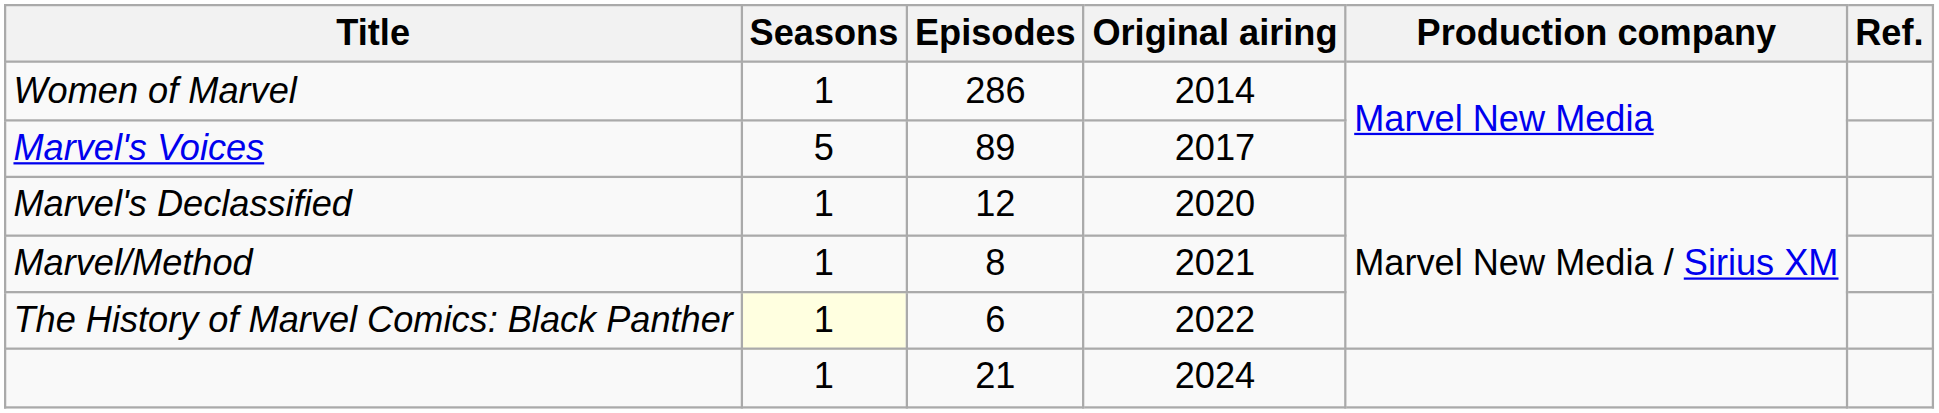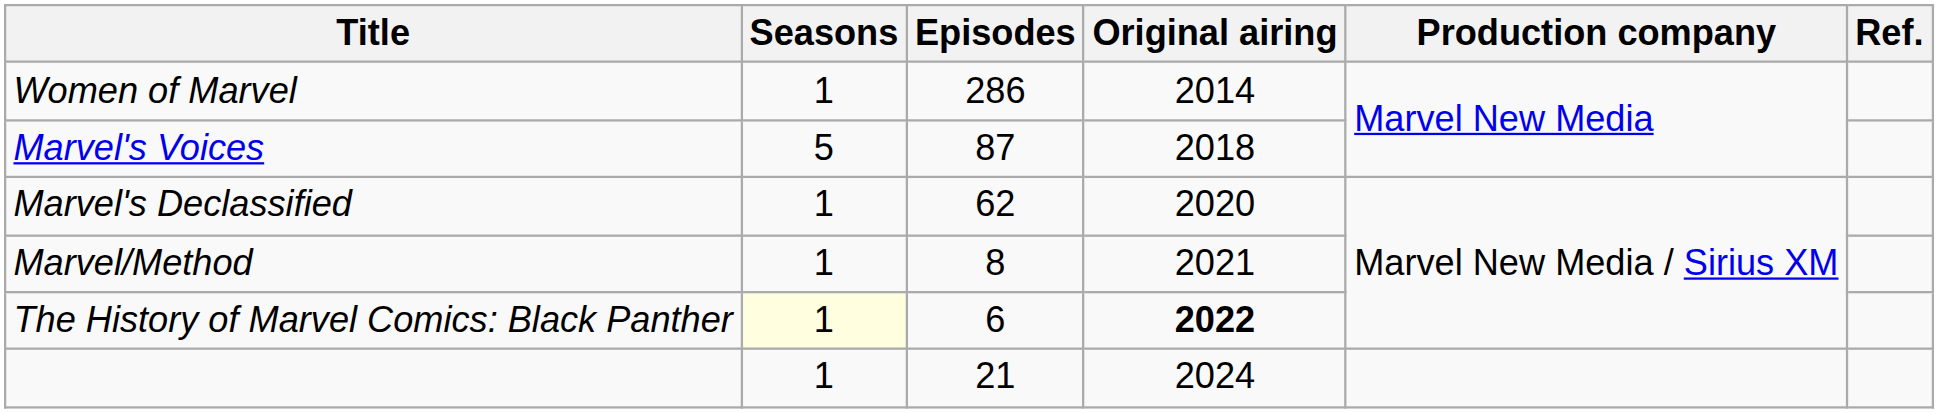 <table class="wikitable sortable plainrowheaders" style="text-align: left">
 <tr>
 <th>Title</th>
 <th>Seasons</th>
 <th>Episodes</th>
 <th>Original airing</th>
 <th>Production company</th>
 <th>Ref.</th>
 </tr>
 <tr>
 <td><em>Women of Marvel</em></td>
 <td align="center">1</td>
 <td align="center">286</td>
 <td align="center">2014</td>
 <td rowspan=2><a href='#'>Marvel New Media</a></td>
 <td align="center"></td>
 </tr>
 <tr>
 <td><em><a href='#'>Marvel's Voices</a></em></td>
 <td align="center">5</td>
-<td align="center">89</td>
-<td align="center">2017</td>
+<td align="center">87</td>
+<td align="center">2018</td>
 <td align="center"></td>
 </tr>
 <tr>
 <td><em>Marvel's Declassified</em></td>
 <td align="center">1</td>
-<td align="center">12</td>
+<td align="center">62</td>
 <td align="center">2020</td>
 <td rowspan=3>Marvel New Media / <a href='#'>Sirius XM</a></td>
 <td align="center"></td>
 </tr>
 <tr>
 <td><em>Marvel/Method</em></td>
 <td align="center">1</td>
 <td align="center">8</td>
 <td align="center">2021</td>
 <td align="center"></td>
 </tr>
 <tr>
 <td><em>The History of Marvel Comics: Black Panther</em></td>
 <td align="center" style="background: lightyellow;">1</td>
 <td align="center">6</td>
-<td align="center">2022</td>
+<td align="center"><strong>2022</strong></td>
 <td align="center"></td>
 </tr>
 <tr>
 <td><em></em></td>
 <td align="center">1</td>
 <td align="center">21</td>
 <td align="center">2024</td>
 <td></td>
 <td align="center"></td>
 </tr>
 </table>
